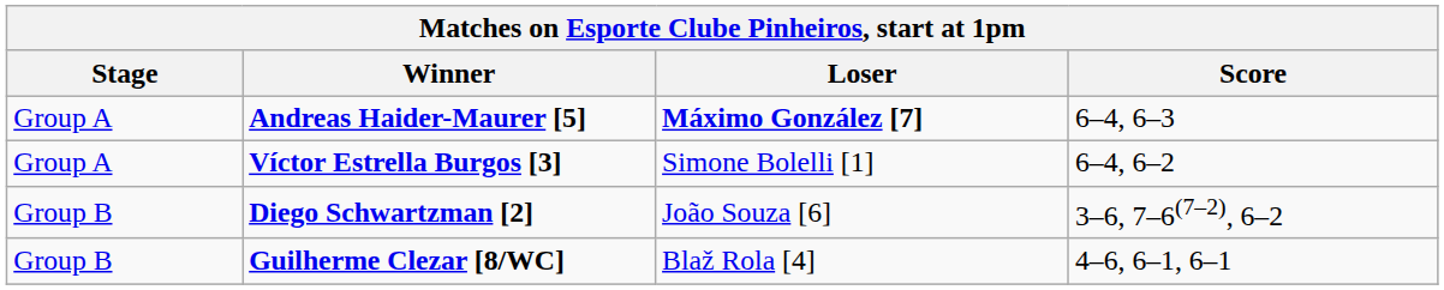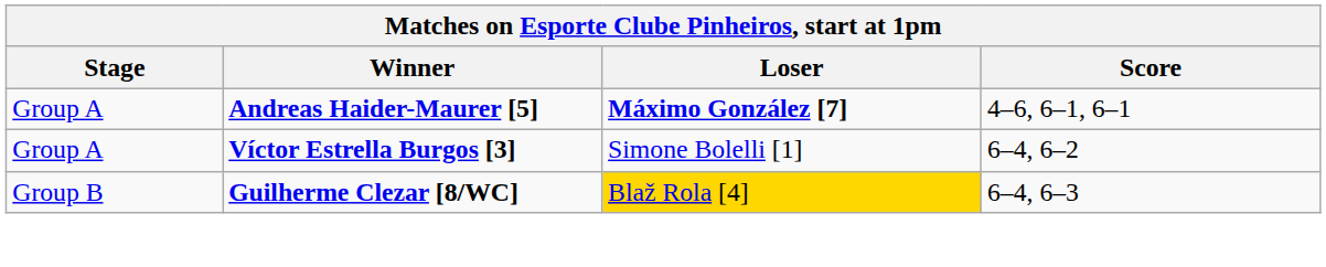 <table class="wikitable collapsible uncollapsed" border=1 style="margin:1em auto;">
 <tr>
 <th colspan=4><strong>Matches on <a href='#'>Esporte Clube Pinheiros</a>, start at 1pm</strong></th>
 </tr>
 <tr>
 <th width=125>Stage</th>
 <th width=225>Winner</th>
 <th width=225>Loser</th>
 <th width=200>Score</th>
 </tr>
 <tr>
 <td><a href='#'>Group A</a></td>
 <td><strong> <a href='#'>Andreas Haider-Maurer</a> [5]</strong></td>
 <td><strong> <a href='#'>Máximo González</a> [7]</strong></td>
-<td>6–4, 6–3</td>
+<td>4–6, 6–1, 6–1</td>
 </tr>
 <tr>
 <td><a href='#'>Group A</a></td>
 <td><strong> <a href='#'>Víctor Estrella Burgos</a> [3]</strong></td>
 <td> <a href='#'>Simone Bolelli</a> [1]</td>
 <td>6–4, 6–2</td>
 </tr>
 <tr>
 <td><a href='#'>Group B</a></td>
-<td><strong> <a href='#'>Diego Schwartzman</a> [2]</strong></td>
-<td> <a href='#'>João Souza</a> [6]</td>
-<td>3–6, 7–6<sup>(7–2)</sup>, 6–2</td>
-</tr>
-<tr>
-<td><a href='#'>Group B</a></td>
 <td><strong> <a href='#'>Guilherme Clezar</a> [8/WC]</strong></td>
-<td> <a href='#'>Blaž Rola</a> [4]</td>
-<td>4–6, 6–1, 6–1</td>
+<td style="background: gold;"> <a href='#'>Blaž Rola</a> [4]</td>
+<td>6–4, 6–3</td>
 </tr>
 </table>
